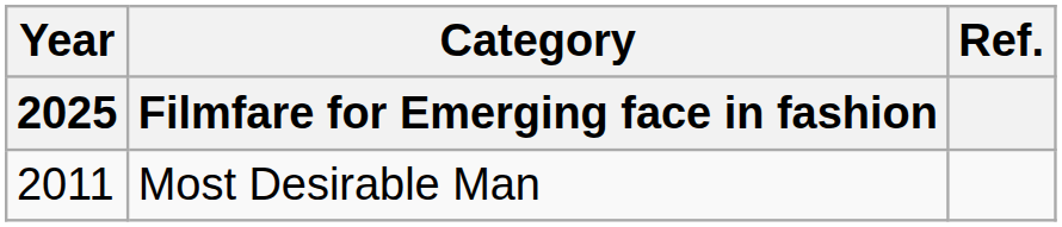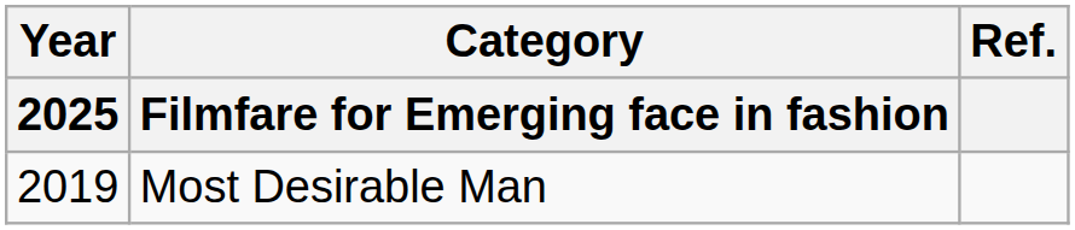 <table class="wikitable">
 <tr>
 <th>Year</th>
 <th>Category</th>
 <th>Ref.</th>
 </tr>
 <tr>
 <th>2025</th>
 <th>Filmfare for Emerging face in fashion</th>
 <th></th>
 </tr>
 <tr>
-<td>2011</td>
+<td>2019</td>
 <td>Most Desirable Man</td>
 <td></td>
 </tr>
 </table>
